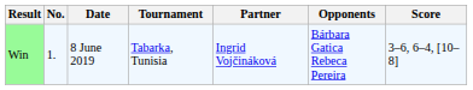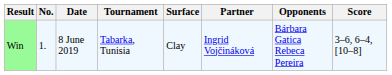 <table class="sortable wikitable">
 <tr>
 <th>Result</th>
 <th>No.</th>
 <th>Date</th>
 <th>Tournament</th>
+<th>Surface</th>
 <th>Partner</th>
 <th>Opponents</th>
 <th class="unsortable">Score</th>
 </tr>
 <tr style="background:#f0f8ff;">
 <td style="background:#98fb98;">Win</td>
 <td>1.</td>
 <td>8 June 2019</td>
 <td><a href='#'>Tabarka</a>, Tunisia</td>
+<td>Clay</td>
 <td> <a href='#'>Ingrid Vojčináková</a></td>
 <td> <a href='#'>Bárbara Gatica</a> <br>  <a href='#'>Rebeca Pereira</a></td>
 <td>3–6, 6–4, [10–8]</td>
 </tr>
 </table>
